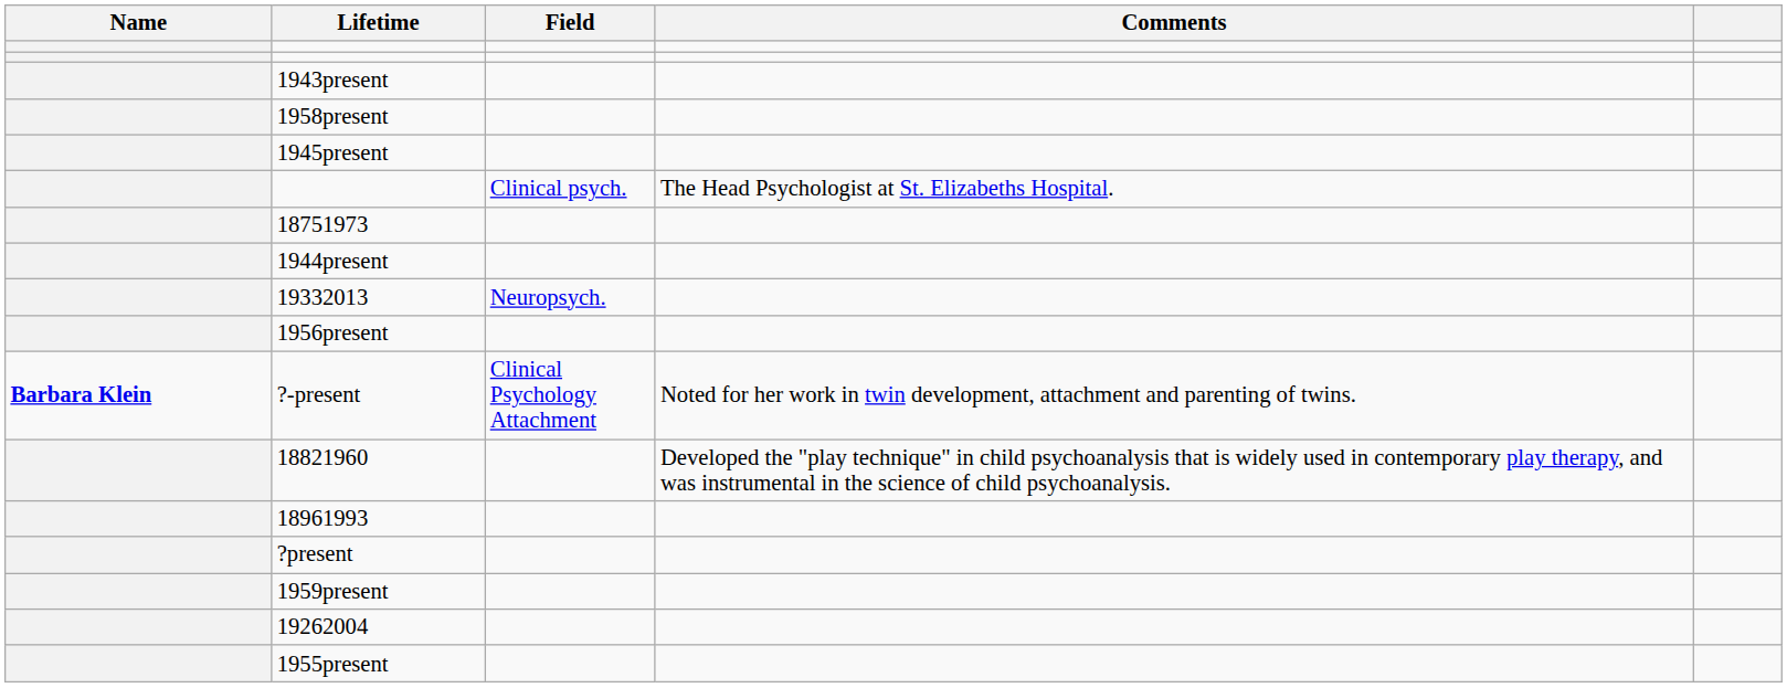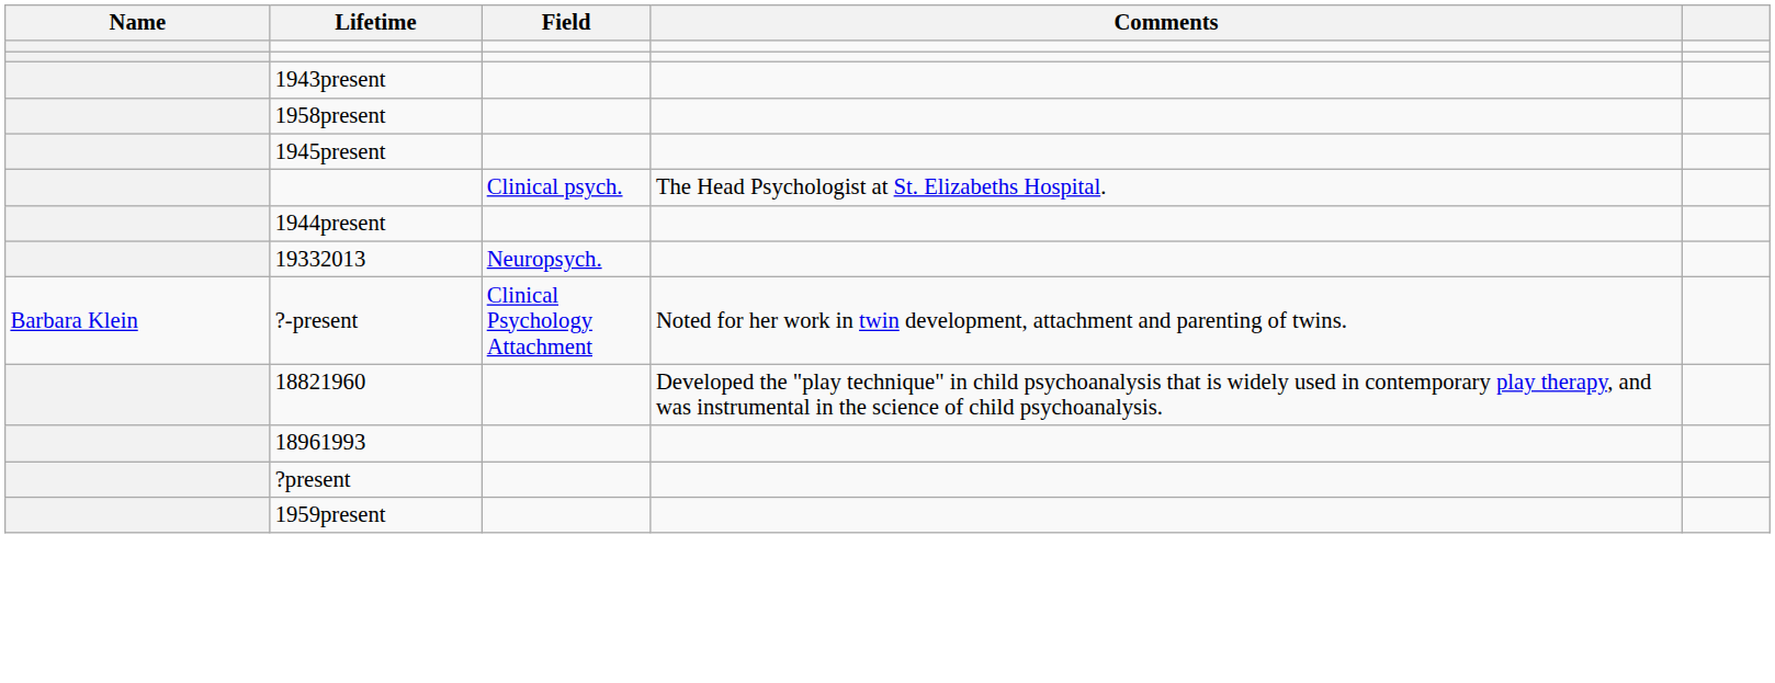 <table class="sortable wikitable plainrowheaders">
 <tr>
 <th width="15%" scope="col">Name</th>
 <th width="12%" scope="col">Lifetime</th>
 <th>Field</th>
 <th>Comments</th>
 <th class="unsortable" width="5%" scope="col"></th>
 </tr>
 <tr style="vertical-align: top;">
 <th scope="row"></th>
 <td></td>
 <td></td>
 <td></td>
 <td align="center"></td>
 </tr>
 <tr style="vertical-align: top;">
 <th scope="row"></th>
 <td></td>
 <td></td>
 <td></td>
 <td align="center"></td>
 </tr>
 <tr style="vertical-align: top;">
 <th scope="row"></th>
 <td>1943present</td>
 <td></td>
 <td></td>
 <td align="center"></td>
 </tr>
 <tr style="vertical-align: top;">
 <th scope="row"></th>
 <td>1958present</td>
 <td></td>
 <td></td>
 <td align="center"></td>
 </tr>
 <tr style="vertical-align: top;">
 <th scope="row"></th>
 <td>1945present</td>
 <td></td>
 <td></td>
 <td align="center"></td>
 </tr>
 <tr style="vertical-align: top;">
 <th scope="row"></th>
 <td></td>
 <td><a href='#'>Clinical psych.</a></td>
 <td>The Head Psychologist at <a href='#'>St. Elizabeths Hospital</a>.</td>
 <td align="center"></td>
 </tr>
 <tr style="vertical-align: top;">
 <th scope="row"></th>
-<td>18751973</td>
-<td></td>
-<td></td>
-<td align="center"></td>
-</tr>
-<tr style="vertical-align: top;">
-<th scope="row"></th>
 <td>1944present</td>
 <td></td>
 <td></td>
 <td align="center"></td>
 </tr>
 <tr style="vertical-align: top;">
 <th scope="row"></th>
 <td>19332013</td>
 <td><a href='#'>Neuropsych.</a></td>
 <td></td>
 <td align="center"></td>
 </tr>
-<tr style="vertical-align: top;">
-<th scope="row"></th>
-<td>1956present</td>
-<td></td>
-<td></td>
-<td align="center"></td>
-</tr>
 <tr>
-<td><strong><a href='#'>Barbara Klein</a></strong></td>
+<td><a href='#'>Barbara Klein</a></td>
 <td>?-present</td>
 <td><a href='#'>Clinical Psychology</a><br><a href='#'>Attachment</a></td>
 <td>Noted for her work in <a href='#'>twin</a> development, attachment and parenting of twins.</td>
 <td></td>
 </tr>
 <tr style="vertical-align: top;">
 <th scope="row"></th>
 <td>18821960</td>
 <td></td>
 <td>Developed the "play technique" in child psychoanalysis that is widely used in contemporary <a href='#'>play therapy</a>, and was instrumental in the science of child psychoanalysis.</td>
 <td align="center"></td>
 </tr>
 <tr style="vertical-align: top;">
 <th scope="row"></th>
 <td>18961993</td>
 <td></td>
 <td></td>
 <td align="center"></td>
 </tr>
 <tr style="vertical-align: top;">
 <th scope="row"></th>
 <td>?present</td>
 <td></td>
 <td></td>
 <td align="center"></td>
 </tr>
 <tr style="vertical-align: top;">
 <th scope="row"></th>
 <td>1959present</td>
 <td></td>
 <td></td>
 <td align="center"></td>
 </tr>
-<tr style="vertical-align: top;">
-<th scope="row"></th>
-<td>19262004</td>
-<td></td>
-<td></td>
-<td align="center"></td>
-</tr>
-<tr style="vertical-align: top;">
-<th scope="row"></th>
-<td>1955present</td>
-<td></td>
-<td></td>
-<td align="center"></td>
-</tr>
 </table>
